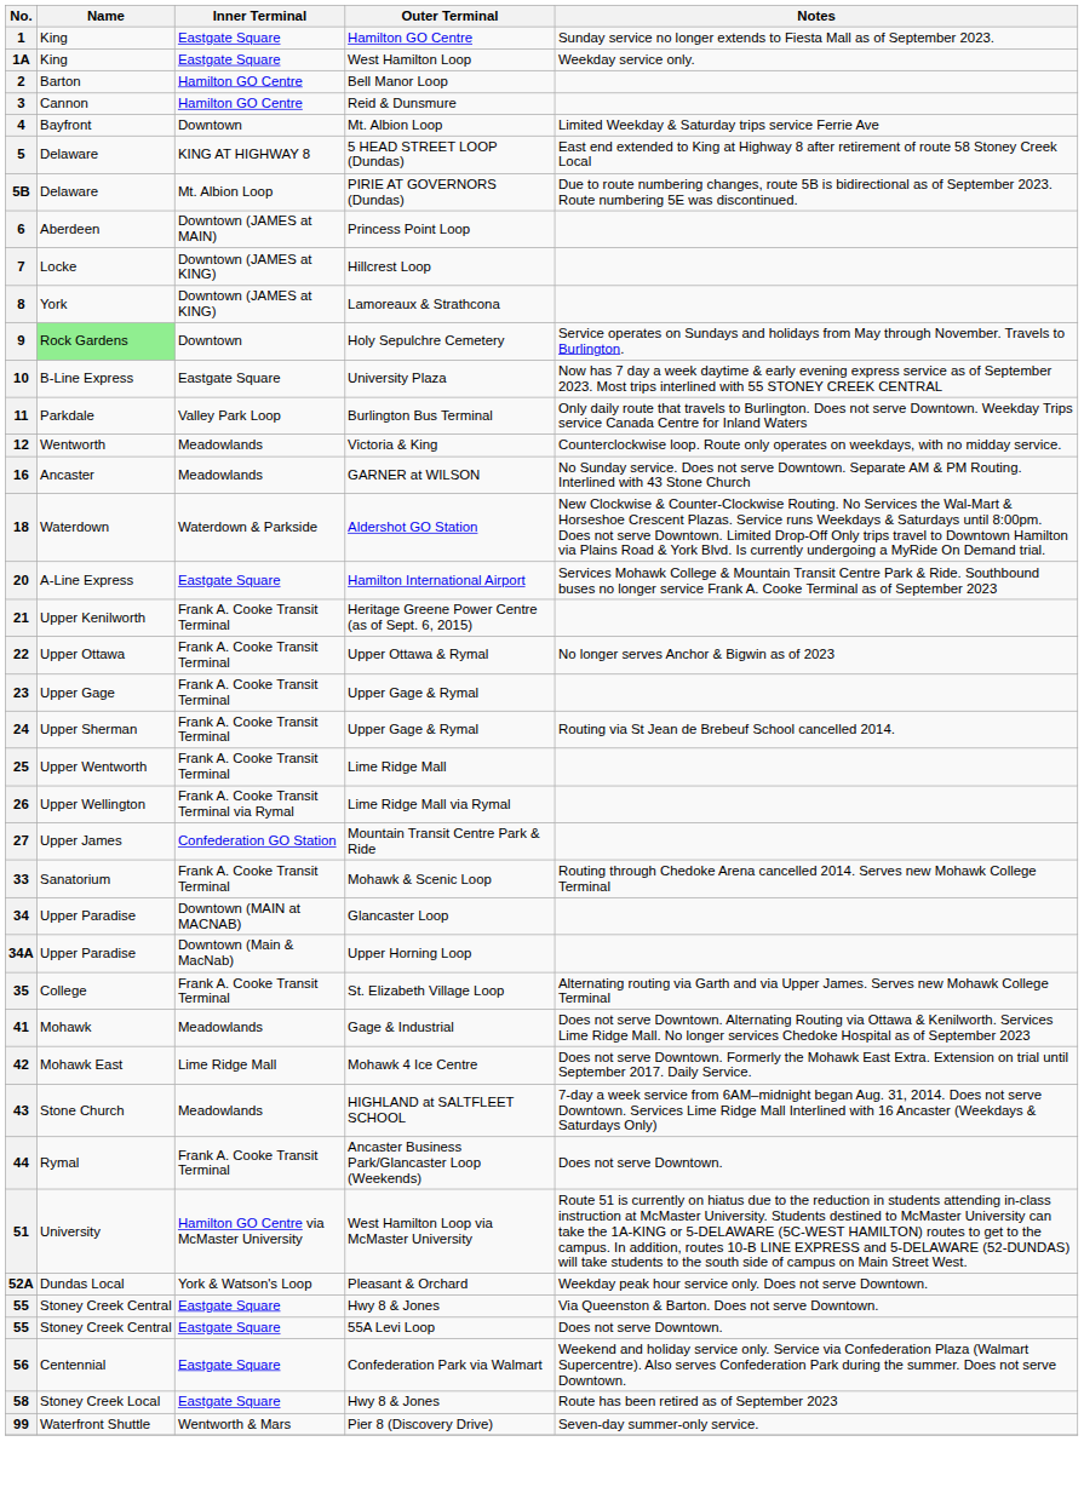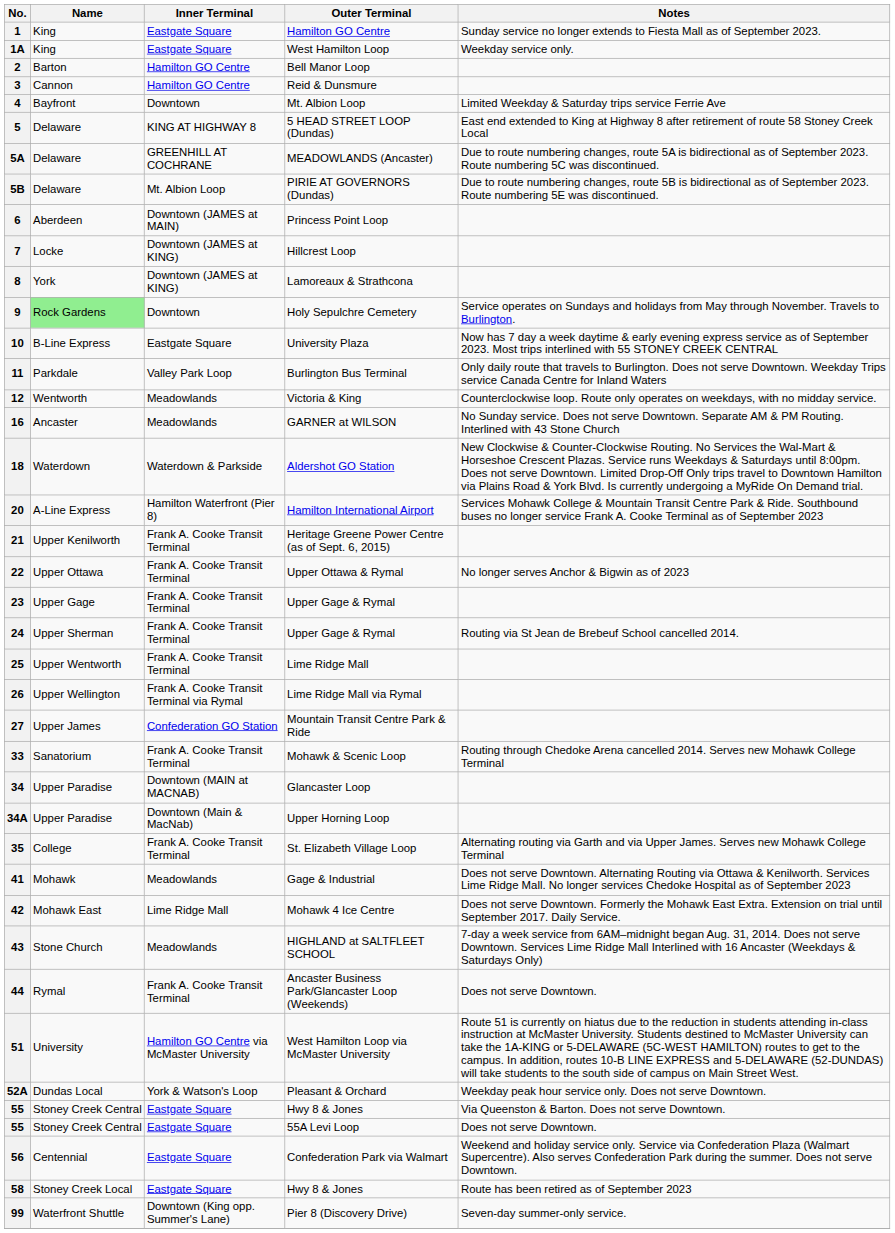 <table class="wikitable sortable mw-collapsible mw-collapsed">
 <tr>
 <th>No.</th>
 <th>Name</th>
 <th>Inner Terminal</th>
 <th>Outer Terminal</th>
 <th class="unsortable">Notes</th>
 </tr>
 <tr>
 <th>1</th>
 <td>King</td>
 <td><a href='#'>Eastgate Square</a></td>
 <td><a href='#'>Hamilton GO Centre</a></td>
 <td>Sunday service no longer extends to Fiesta Mall as of September 2023.</td>
 </tr>
 <tr>
 <th>1A</th>
 <td>King</td>
 <td><a href='#'>Eastgate Square</a></td>
 <td>West Hamilton Loop</td>
 <td>Weekday service only.</td>
 </tr>
 <tr>
 <th>2</th>
 <td>Barton</td>
 <td><a href='#'>Hamilton GO Centre</a></td>
 <td>Bell Manor Loop</td>
 <td></td>
 </tr>
 <tr>
 <th>3</th>
 <td>Cannon</td>
 <td><a href='#'>Hamilton GO Centre</a></td>
 <td>Reid & Dunsmure</td>
 <td></td>
 </tr>
 <tr>
 <th>4</th>
 <td>Bayfront</td>
 <td>Downtown</td>
 <td>Mt. Albion Loop</td>
 <td>Limited Weekday & Saturday trips service Ferrie Ave</td>
 </tr>
 <tr>
 <th>5</th>
 <td>Delaware</td>
 <td>KING AT HIGHWAY 8</td>
 <td>5 HEAD STREET LOOP (Dundas)</td>
 <td>East end extended to King at Highway 8 after retirement of route 58 Stoney Creek Local</td>
+</tr>
+<tr>
+<th>5A</th>
+<td>Delaware</td>
+<td>GREENHILL AT COCHRANE</td>
+<td>MEADOWLANDS (Ancaster)</td>
+<td>Due to route numbering changes, route 5A is bidirectional as of September 2023. Route numbering 5C was discontinued.</td>
 </tr>
 <tr>
 <th>5B</th>
 <td>Delaware</td>
 <td>Mt. Albion Loop</td>
 <td>PIRIE AT GOVERNORS (Dundas)</td>
 <td>Due to route numbering changes, route 5B is bidirectional as of September 2023. Route numbering 5E was discontinued.</td>
 </tr>
 <tr>
 <th>6</th>
 <td>Aberdeen</td>
 <td>Downtown (JAMES at MAIN)</td>
 <td>Princess Point Loop</td>
 <td></td>
 </tr>
 <tr>
 <th>7</th>
 <td>Locke</td>
 <td>Downtown (JAMES at KING)</td>
 <td>Hillcrest Loop</td>
 <td></td>
 </tr>
 <tr>
 <th>8</th>
 <td>York</td>
 <td>Downtown (JAMES at KING)</td>
 <td>Lamoreaux & Strathcona</td>
 </tr>
 <tr>
 <th>9</th>
 <td style="background: lightgreen;">Rock Gardens</td>
 <td>Downtown</td>
 <td>Holy Sepulchre Cemetery</td>
 <td>Service operates on Sundays and holidays from May through November. Travels to <a href='#'>Burlington</a>.</td>
 </tr>
 <tr>
 <th>10</th>
 <td>B-Line Express</td>
 <td>Eastgate Square</td>
 <td>University Plaza</td>
 <td>Now has 7 day a week daytime & early evening express service as of September 2023. Most trips interlined with 55 STONEY CREEK CENTRAL</td>
 </tr>
 <tr>
 <th>11</th>
 <td>Parkdale</td>
 <td>Valley Park Loop</td>
 <td>Burlington Bus Terminal</td>
 <td>Only daily route that travels to Burlington. Does not serve Downtown. Weekday Trips service Canada Centre for Inland Waters</td>
 </tr>
 <tr>
 <th>12</th>
 <td>Wentworth</td>
 <td>Meadowlands</td>
 <td>Victoria & King</td>
 <td>Counterclockwise loop. Route only operates on weekdays, with no midday service.</td>
 </tr>
 <tr>
 <th>16</th>
 <td>Ancaster</td>
 <td>Meadowlands</td>
 <td>GARNER at WILSON</td>
 <td>No Sunday service. Does not serve Downtown. Separate AM & PM Routing. Interlined with 43 Stone Church</td>
 </tr>
 <tr>
 <th>18</th>
 <td>Waterdown</td>
 <td nowrap>Waterdown & Parkside</td>
 <td><a href='#'>Aldershot GO Station</a></td>
 <td>New Clockwise & Counter-Clockwise Routing. No Services the Wal-Mart & Horseshoe Crescent Plazas. Service runs Weekdays & Saturdays until 8:00pm. Does not serve Downtown. Limited Drop-Off Only trips travel to Downtown Hamilton via Plains Road & York Blvd. Is currently undergoing a MyRide On Demand trial.</td>
 </tr>
 <tr>
 <th>20</th>
 <td>A-Line Express</td>
-<td><a href='#'>Eastgate Square</a></td>
+<td>Hamilton Waterfront (Pier 8)</td>
 <td nowrap><a href='#'>Hamilton International Airport</a></td>
 <td>Services Mohawk College & Mountain Transit Centre Park & Ride. Southbound buses no longer service Frank A. Cooke Terminal as of September 2023</td>
 </tr>
 <tr>
 <th>21</th>
 <td>Upper Kenilworth</td>
 <td>Frank A. Cooke Transit Terminal</td>
 <td>Heritage Greene Power Centre (as of Sept. 6, 2015)</td>
 <td></td>
 </tr>
 <tr>
 <th>22</th>
 <td>Upper Ottawa</td>
 <td>Frank A. Cooke Transit Terminal</td>
 <td>Upper Ottawa & Rymal</td>
 <td>No longer serves Anchor & Bigwin as of 2023</td>
 </tr>
 <tr>
 <th>23</th>
 <td>Upper Gage</td>
 <td>Frank A. Cooke Transit Terminal</td>
 <td>Upper Gage & Rymal</td>
 <td></td>
 </tr>
 <tr>
 <th>24</th>
 <td>Upper Sherman</td>
 <td>Frank A. Cooke Transit Terminal</td>
 <td>Upper Gage & Rymal</td>
 <td>Routing via St Jean de Brebeuf School cancelled 2014.</td>
 </tr>
 <tr>
 <th>25</th>
 <td>Upper Wentworth</td>
 <td>Frank A. Cooke Transit Terminal</td>
 <td>Lime Ridge Mall</td>
 <td></td>
 </tr>
 <tr>
 <th>26</th>
 <td>Upper Wellington</td>
 <td>Frank A. Cooke Transit Terminal via Rymal</td>
 <td>Lime Ridge Mall via Rymal</td>
 <td></td>
 </tr>
 <tr>
 <th>27</th>
 <td>Upper James</td>
 <td><a href='#'>Confederation GO Station</a></td>
 <td>Mountain Transit Centre Park & Ride</td>
 <td></td>
 </tr>
 <tr>
 <th>33</th>
 <td>Sanatorium</td>
 <td>Frank A. Cooke Transit Terminal</td>
 <td>Mohawk & Scenic Loop</td>
 <td>Routing through Chedoke Arena cancelled 2014. Serves new Mohawk College Terminal</td>
 </tr>
 <tr>
 <th>34</th>
 <td>Upper Paradise</td>
 <td>Downtown (MAIN at MACNAB)</td>
 <td>Glancaster Loop</td>
 <td></td>
 </tr>
 <tr>
 <th>34A</th>
 <td>Upper Paradise</td>
 <td>Downtown (Main & MacNab)</td>
 <td>Upper Horning Loop</td>
 <td></td>
 </tr>
 <tr>
 <th>35</th>
 <td>College</td>
 <td>Frank A. Cooke Transit Terminal</td>
 <td>St. Elizabeth Village Loop</td>
 <td>Alternating routing via Garth and via Upper James. Serves new Mohawk College Terminal</td>
 </tr>
 <tr>
 <th>41</th>
 <td>Mohawk</td>
 <td>Meadowlands</td>
 <td>Gage & Industrial</td>
 <td>Does not serve Downtown. Alternating Routing via Ottawa & Kenilworth. Services Lime Ridge Mall. No longer services Chedoke Hospital as of September 2023</td>
 </tr>
 <tr>
 <th>42</th>
 <td>Mohawk East</td>
 <td>Lime Ridge Mall</td>
 <td>Mohawk 4 Ice Centre</td>
 <td>Does not serve Downtown. Formerly the Mohawk East Extra. Extension on trial until September 2017. Daily Service.</td>
 </tr>
 <tr>
 <th>43</th>
 <td>Stone Church</td>
 <td>Meadowlands</td>
 <td>HIGHLAND at SALTFLEET SCHOOL</td>
 <td>7-day a week service from 6AM–midnight began Aug. 31, 2014. Does not serve Downtown. Services Lime Ridge Mall Interlined with 16 Ancaster (Weekdays & Saturdays Only)</td>
 </tr>
 <tr>
 <th>44</th>
 <td>Rymal</td>
 <td>Frank A. Cooke Transit Terminal</td>
 <td>Ancaster Business Park/Glancaster Loop (Weekends)</td>
 <td>Does not serve Downtown.</td>
 </tr>
 <tr>
 <th>51</th>
 <td>University</td>
 <td><a href='#'>Hamilton GO Centre</a> via McMaster University</td>
 <td>West Hamilton Loop via McMaster University</td>
 <td>Route 51 is currently on hiatus due to the reduction in students attending in-class instruction at McMaster University. Students destined to McMaster University can take the 1A-KING or 5-DELAWARE (5C-WEST HAMILTON) routes to get to the campus. In addition, routes 10-B LINE EXPRESS and 5-DELAWARE (52-DUNDAS) will take students to the south side of campus on Main Street West.</td>
 </tr>
 <tr>
 <th>52A</th>
 <td>Dundas Local</td>
 <td>York & Watson's Loop</td>
 <td>Pleasant & Orchard</td>
 <td>Weekday peak hour service only. Does not serve Downtown.</td>
 </tr>
 <tr>
 <th>55</th>
 <td nowrap>Stoney Creek Central</td>
 <td><a href='#'>Eastgate Square</a></td>
 <td>Hwy 8 & Jones</td>
 <td>Via Queenston & Barton. Does not serve Downtown.</td>
 </tr>
 <tr>
 <th>55</th>
 <td>Stoney Creek Central</td>
 <td><a href='#'>Eastgate Square</a></td>
 <td>55A Levi Loop</td>
 <td>Does not serve Downtown.</td>
 </tr>
 <tr>
 <th>56</th>
 <td>Centennial</td>
 <td><a href='#'>Eastgate Square</a></td>
 <td>Confederation Park via Walmart</td>
 <td>Weekend and holiday service only. Service via Confederation Plaza (Walmart Supercentre). Also serves Confederation Park during the summer. Does not serve Downtown.</td>
 </tr>
 <tr>
 <th>58</th>
 <td>Stoney Creek Local</td>
 <td><a href='#'>Eastgate Square</a></td>
 <td>Hwy 8 & Jones</td>
 <td>Route has been retired as of September 2023</td>
 </tr>
 <tr>
 <th>99</th>
 <td>Waterfront Shuttle</td>
-<td>Wentworth & Mars</td>
+<td>Downtown (King opp. Summer's Lane)</td>
 <td>Pier 8 (Discovery Drive)</td>
 <td>Seven-day summer-only service.</td>
 </tr>
 <tr>
 </tr>
 </table>
